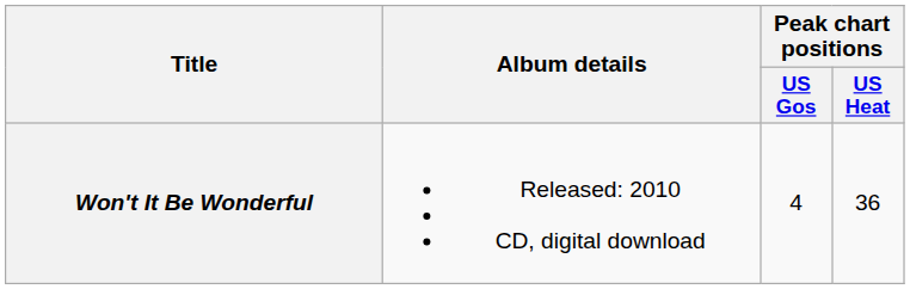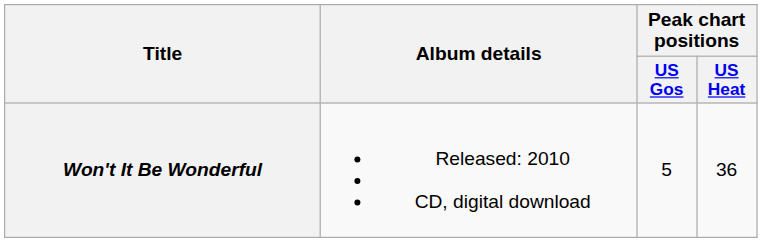 <table class="wikitable plainrowheaders" style="text-align:center;">
 <tr>
 <th scope="col" rowspan="2" style="width:16em;">Title</th>
 <th scope="col" rowspan="2" style="width:16em;">Album details</th>
 <th scope="col" colspan="2">Peak chart positions</th>
 </tr>
 <tr>
 <th style="width:3em; font-size:90%"><a href='#'>US<br>Gos</a></th>
 <th style="width:3em; font-size:90%"><a href='#'>US<br>Heat</a></th>
 </tr>
 <tr>
 <th scope="row"><em>Won't It Be Wonderful</em></th>
 <td><br><ul><li>Released: 2010</li><li></li><li>CD, digital download</li></ul></td>
-<td>4</td>
+<td>5</td>
 <td>36</td>
 </tr>
 </table>
